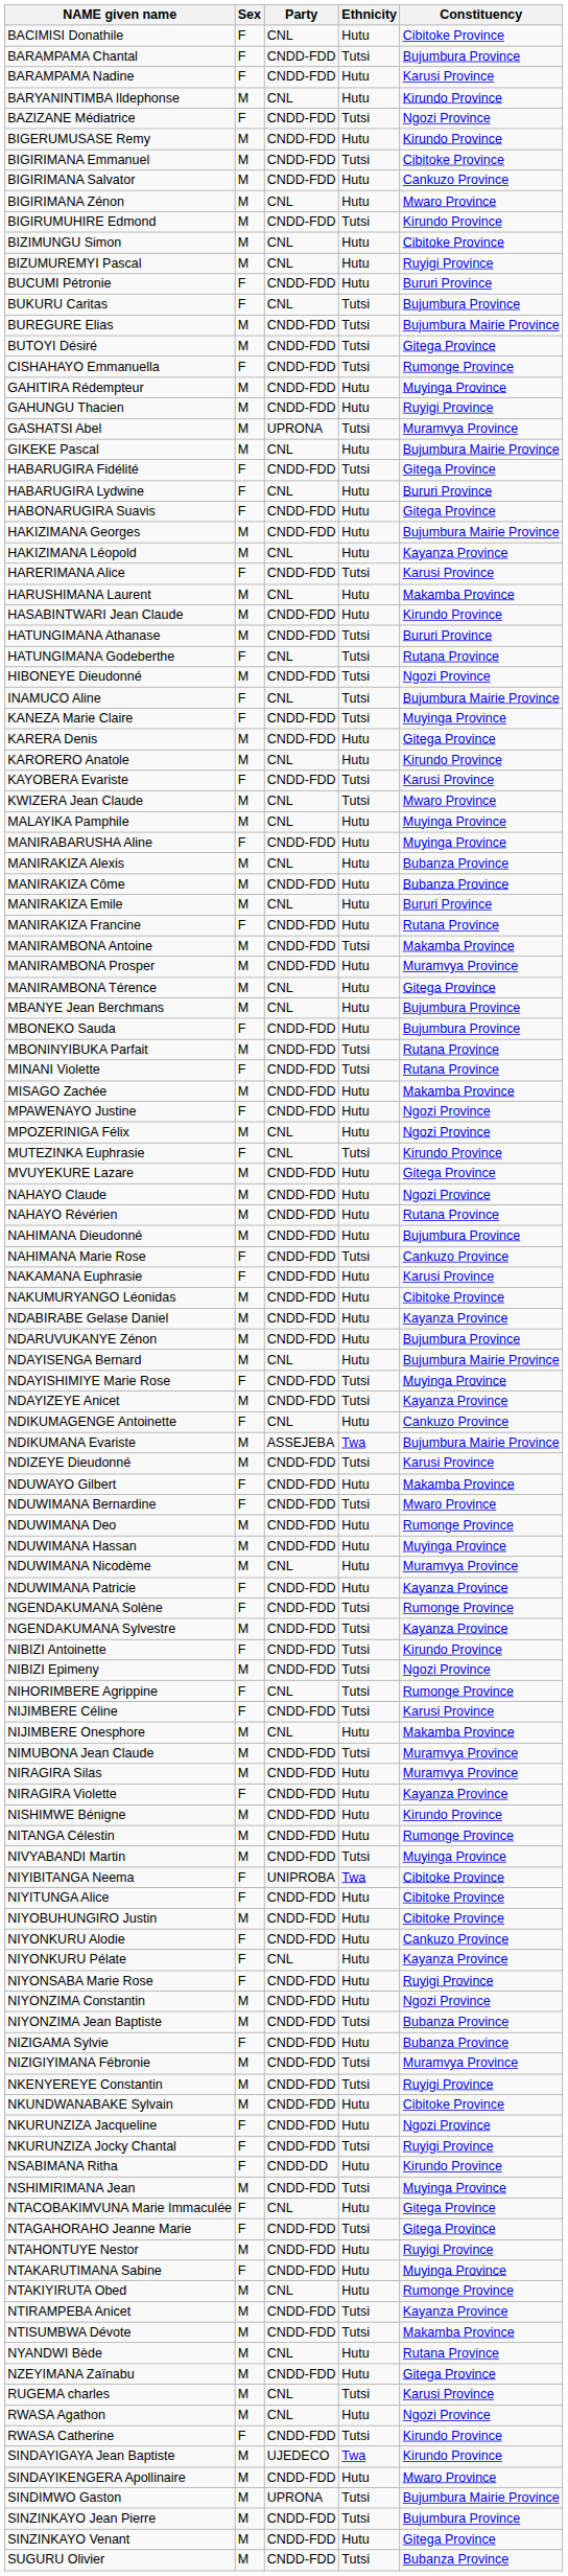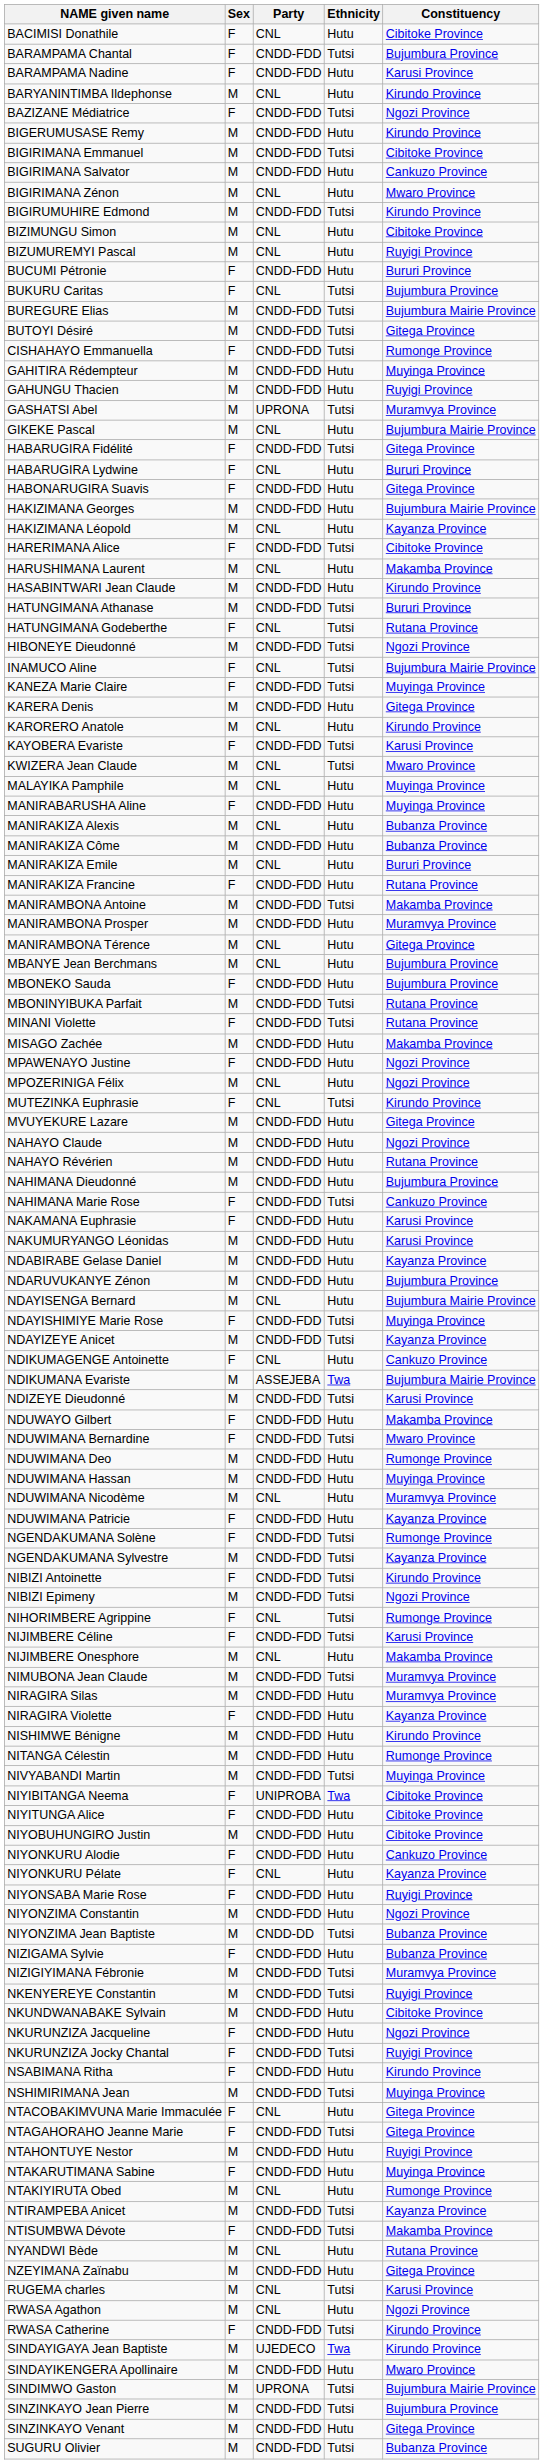 <table class="wikitable sortable">
 <tr>
 <th>NAME given name</th>
 <th>Sex</th>
 <th>Party</th>
 <th>Ethnicity</th>
 <th>Constituency</th>
 </tr>
 <tr>
 <td>BACIMISI Donathile</td>
 <td>F</td>
 <td>CNL</td>
 <td>Hutu</td>
 <td><a href='#'>Cibitoke Province</a></td>
 </tr>
 <tr>
 <td>BARAMPAMA Chantal</td>
 <td>F</td>
 <td>CNDD-FDD</td>
 <td>Tutsi</td>
 <td><a href='#'>Bujumbura Province</a></td>
 </tr>
 <tr>
 <td>BARAMPAMA Nadine</td>
 <td>F</td>
 <td>CNDD-FDD</td>
 <td>Hutu</td>
 <td><a href='#'>Karusi Province</a></td>
 </tr>
 <tr>
 <td>BARYANINTIMBA Ildephonse</td>
 <td>M</td>
 <td>CNL</td>
 <td>Hutu</td>
 <td><a href='#'>Kirundo Province</a></td>
 </tr>
 <tr>
 <td>BAZIZANE Médiatrice</td>
 <td>F</td>
 <td>CNDD-FDD</td>
 <td>Tutsi</td>
 <td><a href='#'>Ngozi Province</a></td>
 </tr>
 <tr>
 <td>BIGERUMUSASE Remy</td>
 <td>M</td>
 <td>CNDD-FDD</td>
 <td>Hutu</td>
 <td><a href='#'>Kirundo Province</a></td>
 </tr>
 <tr>
 <td>BIGIRIMANA Emmanuel</td>
 <td>M</td>
 <td>CNDD-FDD</td>
 <td>Tutsi</td>
 <td><a href='#'>Cibitoke Province</a></td>
 </tr>
 <tr>
 <td>BIGIRIMANA Salvator</td>
 <td>M</td>
 <td>CNDD-FDD</td>
 <td>Hutu</td>
 <td><a href='#'>Cankuzo Province</a></td>
 </tr>
 <tr>
 <td>BIGIRIMANA Zénon</td>
 <td>M</td>
 <td>CNL</td>
 <td>Hutu</td>
 <td><a href='#'>Mwaro Province</a></td>
 </tr>
 <tr>
 <td>BIGIRUMUHIRE Edmond</td>
 <td>M</td>
 <td>CNDD-FDD</td>
 <td>Tutsi</td>
 <td><a href='#'>Kirundo Province</a></td>
 </tr>
 <tr>
 <td>BIZIMUNGU Simon</td>
 <td>M</td>
 <td>CNL</td>
 <td>Hutu</td>
 <td><a href='#'>Cibitoke Province</a></td>
 </tr>
 <tr>
 <td>BIZUMUREMYI Pascal</td>
 <td>M</td>
 <td>CNL</td>
 <td>Hutu</td>
 <td><a href='#'>Ruyigi Province</a></td>
 </tr>
 <tr>
 <td>BUCUMI Pétronie</td>
 <td>F</td>
 <td>CNDD-FDD</td>
 <td>Hutu</td>
 <td><a href='#'>Bururi Province</a></td>
 </tr>
 <tr>
 <td>BUKURU Caritas</td>
 <td>F</td>
 <td>CNL</td>
 <td>Tutsi</td>
 <td><a href='#'>Bujumbura Province</a></td>
 </tr>
 <tr>
 <td>BUREGURE Elias</td>
 <td>M</td>
 <td>CNDD-FDD</td>
 <td>Tutsi</td>
 <td><a href='#'>Bujumbura Mairie Province</a></td>
 </tr>
 <tr>
 <td>BUTOYI Désiré</td>
 <td>M</td>
 <td>CNDD-FDD</td>
 <td>Tutsi</td>
 <td><a href='#'>Gitega Province</a></td>
 </tr>
 <tr>
 <td>CISHAHAYO Emmanuella</td>
 <td>F</td>
 <td>CNDD-FDD</td>
 <td>Tutsi</td>
 <td><a href='#'>Rumonge Province</a></td>
 </tr>
 <tr>
 <td>GAHITIRA Rédempteur</td>
 <td>M</td>
 <td>CNDD-FDD</td>
 <td>Hutu</td>
 <td><a href='#'>Muyinga Province</a></td>
 </tr>
 <tr>
 <td>GAHUNGU Thacien</td>
 <td>M</td>
 <td>CNDD-FDD</td>
 <td>Hutu</td>
 <td><a href='#'>Ruyigi Province</a></td>
 </tr>
 <tr>
 <td>GASHATSI Abel</td>
 <td>M</td>
 <td>UPRONA</td>
 <td>Tutsi</td>
 <td><a href='#'>Muramvya Province</a></td>
 </tr>
 <tr>
 <td>GIKEKE Pascal</td>
 <td>M</td>
 <td>CNL</td>
 <td>Hutu</td>
 <td><a href='#'>Bujumbura Mairie Province</a></td>
 </tr>
 <tr>
 <td>HABARUGIRA Fidélité</td>
 <td>F</td>
 <td>CNDD-FDD</td>
 <td>Tutsi</td>
 <td><a href='#'>Gitega Province</a></td>
 </tr>
 <tr>
 <td>HABARUGIRA Lydwine</td>
 <td>F</td>
 <td>CNL</td>
 <td>Hutu</td>
 <td><a href='#'>Bururi Province</a></td>
 </tr>
 <tr>
 <td>HABONARUGIRA Suavis</td>
 <td>F</td>
 <td>CNDD-FDD</td>
 <td>Hutu</td>
 <td><a href='#'>Gitega Province</a></td>
 </tr>
 <tr>
 <td>HAKIZIMANA Georges</td>
 <td>M</td>
 <td>CNDD-FDD</td>
 <td>Hutu</td>
 <td><a href='#'>Bujumbura Mairie Province</a></td>
 </tr>
 <tr>
 <td>HAKIZIMANA Léopold</td>
 <td>M</td>
 <td>CNL</td>
 <td>Hutu</td>
 <td><a href='#'>Kayanza Province</a></td>
 </tr>
 <tr>
 <td>HARERIMANA Alice</td>
 <td>F</td>
 <td>CNDD-FDD</td>
 <td>Tutsi</td>
-<td><a href='#'>Karusi Province</a></td>
+<td><a href='#'>Cibitoke Province</a></td>
 </tr>
 <tr>
 <td>HARUSHIMANA Laurent</td>
 <td>M</td>
 <td>CNL</td>
 <td>Hutu</td>
 <td><a href='#'>Makamba Province</a></td>
 </tr>
 <tr>
 <td>HASABINTWARI Jean Claude</td>
 <td>M</td>
 <td>CNDD-FDD</td>
 <td>Hutu</td>
 <td><a href='#'>Kirundo Province</a></td>
 </tr>
 <tr>
 <td>HATUNGIMANA Athanase</td>
 <td>M</td>
 <td>CNDD-FDD</td>
 <td>Tutsi</td>
 <td><a href='#'>Bururi Province</a></td>
 </tr>
 <tr>
 <td>HATUNGIMANA Godeberthe</td>
 <td>F</td>
 <td>CNL</td>
 <td>Tutsi</td>
 <td><a href='#'>Rutana Province</a></td>
 </tr>
 <tr>
 <td>HIBONEYE Dieudonné</td>
 <td>M</td>
 <td>CNDD-FDD</td>
 <td>Tutsi</td>
 <td><a href='#'>Ngozi Province</a></td>
 </tr>
 <tr>
 <td>INAMUCO Aline</td>
 <td>F</td>
 <td>CNL</td>
 <td>Tutsi</td>
 <td><a href='#'>Bujumbura Mairie Province</a></td>
 </tr>
 <tr>
 <td>KANEZA Marie Claire</td>
 <td>F</td>
 <td>CNDD-FDD</td>
 <td>Tutsi</td>
 <td><a href='#'>Muyinga Province</a></td>
 </tr>
 <tr>
 <td>KARERA Denis</td>
 <td>M</td>
 <td>CNDD-FDD</td>
 <td>Hutu</td>
 <td><a href='#'>Gitega Province</a></td>
 </tr>
 <tr>
 <td>KARORERO Anatole</td>
 <td>M</td>
 <td>CNL</td>
 <td>Hutu</td>
 <td><a href='#'>Kirundo Province</a></td>
 </tr>
 <tr>
 <td>KAYOBERA Evariste</td>
 <td>F</td>
 <td>CNDD-FDD</td>
 <td>Tutsi</td>
 <td><a href='#'>Karusi Province</a></td>
 </tr>
 <tr>
 <td>KWIZERA Jean Claude</td>
 <td>M</td>
 <td>CNL</td>
 <td>Tutsi</td>
 <td><a href='#'>Mwaro Province</a></td>
 </tr>
 <tr>
 <td>MALAYIKA Pamphile</td>
 <td>M</td>
 <td>CNL</td>
 <td>Hutu</td>
 <td><a href='#'>Muyinga Province</a></td>
 </tr>
 <tr>
 <td>MANIRABARUSHA Aline</td>
 <td>F</td>
 <td>CNDD-FDD</td>
 <td>Hutu</td>
 <td><a href='#'>Muyinga Province</a></td>
 </tr>
 <tr>
 <td>MANIRAKIZA Alexis</td>
 <td>M</td>
 <td>CNL</td>
 <td>Hutu</td>
 <td><a href='#'>Bubanza Province</a></td>
 </tr>
 <tr>
 <td>MANIRAKIZA Côme</td>
 <td>M</td>
 <td>CNDD-FDD</td>
 <td>Hutu</td>
 <td><a href='#'>Bubanza Province</a></td>
 </tr>
 <tr>
 <td>MANIRAKIZA Emile</td>
 <td>M</td>
 <td>CNL</td>
 <td>Hutu</td>
 <td><a href='#'>Bururi Province</a></td>
 </tr>
 <tr>
 <td>MANIRAKIZA Francine</td>
 <td>F</td>
 <td>CNDD-FDD</td>
 <td>Hutu</td>
 <td><a href='#'>Rutana Province</a></td>
 </tr>
 <tr>
 <td>MANIRAMBONA Antoine</td>
 <td>M</td>
 <td>CNDD-FDD</td>
 <td>Tutsi</td>
 <td><a href='#'>Makamba Province</a></td>
 </tr>
 <tr>
 <td>MANIRAMBONA Prosper</td>
 <td>M</td>
 <td>CNDD-FDD</td>
 <td>Hutu</td>
 <td><a href='#'>Muramvya Province</a></td>
 </tr>
 <tr>
 <td>MANIRAMBONA Térence</td>
 <td>M</td>
 <td>CNL</td>
 <td>Hutu</td>
 <td><a href='#'>Gitega Province</a></td>
 </tr>
 <tr>
 <td>MBANYE Jean Berchmans</td>
 <td>M</td>
 <td>CNL</td>
 <td>Hutu</td>
 <td><a href='#'>Bujumbura Province</a></td>
 </tr>
 <tr>
 <td>MBONEKO Sauda</td>
 <td>F</td>
 <td>CNDD-FDD</td>
 <td>Hutu</td>
 <td><a href='#'>Bujumbura Province</a></td>
 </tr>
 <tr>
 <td>MBONINYIBUKA Parfait</td>
 <td>M</td>
 <td>CNDD-FDD</td>
 <td>Tutsi</td>
 <td><a href='#'>Rutana Province</a></td>
 </tr>
 <tr>
 <td>MINANI Violette</td>
 <td>F</td>
 <td>CNDD-FDD</td>
 <td>Tutsi</td>
 <td><a href='#'>Rutana Province</a></td>
 </tr>
 <tr>
 <td>MISAGO Zachée</td>
 <td>M</td>
 <td>CNDD-FDD</td>
 <td>Hutu</td>
 <td><a href='#'>Makamba Province</a></td>
 </tr>
 <tr>
 <td>MPAWENAYO Justine</td>
 <td>F</td>
 <td>CNDD-FDD</td>
 <td>Hutu</td>
 <td><a href='#'>Ngozi Province</a></td>
 </tr>
 <tr>
 <td>MPOZERINIGA Félix</td>
 <td>M</td>
 <td>CNL</td>
 <td>Hutu</td>
 <td><a href='#'>Ngozi Province</a></td>
 </tr>
 <tr>
 <td>MUTEZINKA Euphrasie</td>
 <td>F</td>
 <td>CNL</td>
 <td>Tutsi</td>
 <td><a href='#'>Kirundo Province</a></td>
 </tr>
 <tr>
 <td>MVUYEKURE Lazare</td>
 <td>M</td>
 <td>CNDD-FDD</td>
 <td>Hutu</td>
 <td><a href='#'>Gitega Province</a></td>
 </tr>
 <tr>
 <td>NAHAYO Claude</td>
 <td>M</td>
 <td>CNDD-FDD</td>
 <td>Hutu</td>
 <td><a href='#'>Ngozi Province</a></td>
 </tr>
 <tr>
 <td>NAHAYO Révérien</td>
 <td>M</td>
 <td>CNDD-FDD</td>
 <td>Hutu</td>
 <td><a href='#'>Rutana Province</a></td>
 </tr>
 <tr>
 <td>NAHIMANA Dieudonné</td>
 <td>M</td>
 <td>CNDD-FDD</td>
 <td>Hutu</td>
 <td><a href='#'>Bujumbura Province</a></td>
 </tr>
 <tr>
 <td>NAHIMANA Marie Rose</td>
 <td>F</td>
 <td>CNDD-FDD</td>
 <td>Tutsi</td>
 <td><a href='#'>Cankuzo Province</a></td>
 </tr>
 <tr>
 <td>NAKAMANA Euphrasie</td>
 <td>F</td>
 <td>CNDD-FDD</td>
 <td>Hutu</td>
 <td><a href='#'>Karusi Province</a></td>
 </tr>
 <tr>
 <td>NAKUMURYANGO Léonidas</td>
 <td>M</td>
 <td>CNDD-FDD</td>
 <td>Hutu</td>
-<td><a href='#'>Cibitoke Province</a></td>
+<td><a href='#'>Karusi Province</a></td>
 </tr>
 <tr>
 <td>NDABIRABE Gelase Daniel</td>
 <td>M</td>
 <td>CNDD-FDD</td>
 <td>Hutu</td>
 <td><a href='#'>Kayanza Province</a></td>
 </tr>
 <tr>
 <td>NDARUVUKANYE Zénon</td>
 <td>M</td>
 <td>CNDD-FDD</td>
 <td>Hutu</td>
 <td><a href='#'>Bujumbura Province</a></td>
 </tr>
 <tr>
 <td>NDAYISENGA Bernard</td>
 <td>M</td>
 <td>CNL</td>
 <td>Hutu</td>
 <td><a href='#'>Bujumbura Mairie Province</a></td>
 </tr>
 <tr>
 <td>NDAYISHIMIYE Marie Rose</td>
 <td>F</td>
 <td>CNDD-FDD</td>
 <td>Tutsi</td>
 <td><a href='#'>Muyinga Province</a></td>
 </tr>
 <tr>
 <td>NDAYIZEYE Anicet</td>
 <td>M</td>
 <td>CNDD-FDD</td>
 <td>Tutsi</td>
 <td><a href='#'>Kayanza Province</a></td>
 </tr>
 <tr>
 <td>NDIKUMAGENGE Antoinette</td>
 <td>F</td>
 <td>CNL</td>
 <td>Hutu</td>
 <td><a href='#'>Cankuzo Province</a></td>
 </tr>
 <tr>
 <td>NDIKUMANA Evariste</td>
 <td>M</td>
 <td>ASSEJEBA</td>
 <td><a href='#'>Twa</a></td>
 <td><a href='#'>Bujumbura Mairie Province</a></td>
 </tr>
 <tr>
 <td>NDIZEYE Dieudonné</td>
 <td>M</td>
 <td>CNDD-FDD</td>
 <td>Tutsi</td>
 <td><a href='#'>Karusi Province</a></td>
 </tr>
 <tr>
 <td>NDUWAYO Gilbert</td>
 <td>F</td>
 <td>CNDD-FDD</td>
 <td>Hutu</td>
 <td><a href='#'>Makamba Province</a></td>
 </tr>
 <tr>
 <td>NDUWIMANA Bernardine</td>
 <td>F</td>
 <td>CNDD-FDD</td>
 <td>Tutsi</td>
 <td><a href='#'>Mwaro Province</a></td>
 </tr>
 <tr>
 <td>NDUWIMANA Deo</td>
 <td>M</td>
 <td>CNDD-FDD</td>
 <td>Hutu</td>
 <td><a href='#'>Rumonge Province</a></td>
 </tr>
 <tr>
 <td>NDUWIMANA Hassan</td>
 <td>M</td>
 <td>CNDD-FDD</td>
 <td>Hutu</td>
 <td><a href='#'>Muyinga Province</a></td>
 </tr>
 <tr>
 <td>NDUWIMANA Nicodème</td>
 <td>M</td>
 <td>CNL</td>
 <td>Hutu</td>
 <td><a href='#'>Muramvya Province</a></td>
 </tr>
 <tr>
 <td>NDUWIMANA Patricie</td>
 <td>F</td>
 <td>CNDD-FDD</td>
 <td>Hutu</td>
 <td><a href='#'>Kayanza Province</a></td>
 </tr>
 <tr>
 <td>NGENDAKUMANA Solène</td>
 <td>F</td>
 <td>CNDD-FDD</td>
 <td>Tutsi</td>
 <td><a href='#'>Rumonge Province</a></td>
 </tr>
 <tr>
 <td>NGENDAKUMANA Sylvestre</td>
 <td>M</td>
 <td>CNDD-FDD</td>
 <td>Tutsi</td>
 <td><a href='#'>Kayanza Province</a></td>
 </tr>
 <tr>
 <td>NIBIZI Antoinette</td>
 <td>F</td>
 <td>CNDD-FDD</td>
 <td>Tutsi</td>
 <td><a href='#'>Kirundo Province</a></td>
 </tr>
 <tr>
 <td>NIBIZI Epimeny</td>
 <td>M</td>
 <td>CNDD-FDD</td>
 <td>Tutsi</td>
 <td><a href='#'>Ngozi Province</a></td>
 </tr>
 <tr>
 <td>NIHORIMBERE Agrippine</td>
 <td>F</td>
 <td>CNL</td>
 <td>Tutsi</td>
 <td><a href='#'>Rumonge Province</a></td>
 </tr>
 <tr>
 <td>NIJIMBERE Céline</td>
 <td>F</td>
 <td>CNDD-FDD</td>
 <td>Tutsi</td>
 <td><a href='#'>Karusi Province</a></td>
 </tr>
 <tr>
 <td>NIJIMBERE Onesphore</td>
 <td>M</td>
 <td>CNL</td>
 <td>Hutu</td>
 <td><a href='#'>Makamba Province</a></td>
 </tr>
 <tr>
 <td>NIMUBONA Jean Claude</td>
 <td>M</td>
 <td>CNDD-FDD</td>
 <td>Tutsi</td>
 <td><a href='#'>Muramvya Province</a></td>
 </tr>
 <tr>
 <td>NIRAGIRA Silas</td>
 <td>M</td>
 <td>CNDD-FDD</td>
 <td>Hutu</td>
 <td><a href='#'>Muramvya Province</a></td>
 </tr>
 <tr>
 <td>NIRAGIRA Violette</td>
 <td>F</td>
 <td>CNDD-FDD</td>
 <td>Hutu</td>
 <td><a href='#'>Kayanza Province</a></td>
 </tr>
 <tr>
 <td>NISHIMWE Bénigne</td>
 <td>M</td>
 <td>CNDD-FDD</td>
 <td>Hutu</td>
 <td><a href='#'>Kirundo Province</a></td>
 </tr>
 <tr>
 <td>NITANGA Célestin</td>
 <td>M</td>
 <td>CNDD-FDD</td>
 <td>Hutu</td>
 <td><a href='#'>Rumonge Province</a></td>
 </tr>
 <tr>
 <td>NIVYABANDI Martin</td>
 <td>M</td>
 <td>CNDD-FDD</td>
 <td>Tutsi</td>
 <td><a href='#'>Muyinga Province</a></td>
 </tr>
 <tr>
 <td>NIYIBITANGA Neema</td>
 <td>F</td>
 <td>UNIPROBA</td>
 <td><a href='#'>Twa</a></td>
 <td><a href='#'>Cibitoke Province</a></td>
 </tr>
 <tr>
 <td>NIYITUNGA Alice</td>
 <td>F</td>
 <td>CNDD-FDD</td>
 <td>Hutu</td>
 <td><a href='#'>Cibitoke Province</a></td>
 </tr>
 <tr>
 <td>NIYOBUHUNGIRO Justin</td>
 <td>M</td>
 <td>CNDD-FDD</td>
 <td>Hutu</td>
 <td><a href='#'>Cibitoke Province</a></td>
 </tr>
 <tr>
 <td>NIYONKURU Alodie</td>
 <td>F</td>
 <td>CNDD-FDD</td>
 <td>Hutu</td>
 <td><a href='#'>Cankuzo Province</a></td>
 </tr>
 <tr>
 <td>NIYONKURU Pélate</td>
 <td>F</td>
 <td>CNL</td>
 <td>Hutu</td>
 <td><a href='#'>Kayanza Province</a></td>
 </tr>
 <tr>
 <td>NIYONSABA Marie Rose</td>
 <td>F</td>
 <td>CNDD-FDD</td>
 <td>Hutu</td>
 <td><a href='#'>Ruyigi Province</a></td>
 </tr>
 <tr>
 <td>NIYONZIMA Constantin</td>
 <td>M</td>
 <td>CNDD-FDD</td>
 <td>Hutu</td>
 <td><a href='#'>Ngozi Province</a></td>
 </tr>
 <tr>
 <td>NIYONZIMA Jean Baptiste</td>
 <td>M</td>
-<td>CNDD-FDD</td>
+<td>CNDD-DD</td>
 <td>Tutsi</td>
 <td><a href='#'>Bubanza Province</a></td>
 </tr>
 <tr>
 <td>NIZIGAMA Sylvie</td>
 <td>F</td>
 <td>CNDD-FDD</td>
 <td>Hutu</td>
 <td><a href='#'>Bubanza Province</a></td>
 </tr>
 <tr>
 <td>NIZIGIYIMANA Fébronie</td>
 <td>M</td>
 <td>CNDD-FDD</td>
 <td>Tutsi</td>
 <td><a href='#'>Muramvya Province</a></td>
 </tr>
 <tr>
 <td>NKENYEREYE Constantin</td>
 <td>M</td>
 <td>CNDD-FDD</td>
 <td>Tutsi</td>
 <td><a href='#'>Ruyigi Province</a></td>
 </tr>
 <tr>
 <td>NKUNDWANABAKE Sylvain</td>
 <td>M</td>
 <td>CNDD-FDD</td>
 <td>Hutu</td>
 <td><a href='#'>Cibitoke Province</a></td>
 </tr>
 <tr>
 <td>NKURUNZIZA Jacqueline</td>
 <td>F</td>
 <td>CNDD-FDD</td>
 <td>Hutu</td>
 <td><a href='#'>Ngozi Province</a></td>
 </tr>
 <tr>
 <td>NKURUNZIZA Jocky Chantal</td>
 <td>F</td>
 <td>CNDD-FDD</td>
 <td>Tutsi</td>
 <td><a href='#'>Ruyigi Province</a></td>
 </tr>
 <tr>
 <td>NSABIMANA Ritha</td>
 <td>F</td>
-<td>CNDD-DD</td>
+<td>CNDD-FDD</td>
 <td>Hutu</td>
 <td><a href='#'>Kirundo Province</a></td>
 </tr>
 <tr>
 <td>NSHIMIRIMANA Jean</td>
 <td>M</td>
 <td>CNDD-FDD</td>
 <td>Tutsi</td>
 <td><a href='#'>Muyinga Province</a></td>
 </tr>
 <tr>
 <td>NTACOBAKIMVUNA Marie Immaculée</td>
 <td>F</td>
 <td>CNL</td>
 <td>Hutu</td>
 <td><a href='#'>Gitega Province</a></td>
 </tr>
 <tr>
 <td>NTAGAHORAHO Jeanne Marie</td>
 <td>F</td>
 <td>CNDD-FDD</td>
 <td>Tutsi</td>
 <td><a href='#'>Gitega Province</a></td>
 </tr>
 <tr>
 <td>NTAHONTUYE Nestor</td>
 <td>M</td>
 <td>CNDD-FDD</td>
 <td>Hutu</td>
 <td><a href='#'>Ruyigi Province</a></td>
 </tr>
 <tr>
 <td>NTAKARUTIMANA Sabine</td>
 <td>F</td>
 <td>CNDD-FDD</td>
 <td>Hutu</td>
 <td><a href='#'>Muyinga Province</a></td>
 </tr>
 <tr>
 <td>NTAKIYIRUTA Obed</td>
 <td>M</td>
 <td>CNL</td>
 <td>Hutu</td>
 <td><a href='#'>Rumonge Province</a></td>
 </tr>
 <tr>
 <td>NTIRAMPEBA Anicet</td>
 <td>M</td>
 <td>CNDD-FDD</td>
 <td>Tutsi</td>
 <td><a href='#'>Kayanza Province</a></td>
 </tr>
 <tr>
 <td>NTISUMBWA Dévote</td>
-<td>M</td>
+<td>F</td>
 <td>CNDD-FDD</td>
 <td>Tutsi</td>
 <td><a href='#'>Makamba Province</a></td>
 </tr>
 <tr>
 <td>NYANDWI Bède</td>
 <td>M</td>
 <td>CNL</td>
 <td>Hutu</td>
 <td><a href='#'>Rutana Province</a></td>
 </tr>
 <tr>
 <td>NZEYIMANA Zaïnabu</td>
 <td>M</td>
 <td>CNDD-FDD</td>
 <td>Hutu</td>
 <td><a href='#'>Gitega Province</a></td>
 </tr>
 <tr>
 <td>RUGEMA charles</td>
 <td>M</td>
 <td>CNL</td>
 <td>Tutsi</td>
 <td><a href='#'>Karusi Province</a></td>
 </tr>
 <tr>
 <td>RWASA Agathon</td>
 <td>M</td>
 <td>CNL</td>
 <td>Hutu</td>
 <td><a href='#'>Ngozi Province</a></td>
 </tr>
 <tr>
 <td>RWASA Catherine</td>
 <td>F</td>
 <td>CNDD-FDD</td>
 <td>Tutsi</td>
 <td><a href='#'>Kirundo Province</a></td>
 </tr>
 <tr>
 <td>SINDAYIGAYA Jean Baptiste</td>
 <td>M</td>
 <td>UJEDECO</td>
 <td><a href='#'>Twa</a></td>
 <td><a href='#'>Kirundo Province</a></td>
 </tr>
 <tr>
 <td>SINDAYIKENGERA Apollinaire</td>
 <td>M</td>
 <td>CNDD-FDD</td>
 <td>Hutu</td>
 <td><a href='#'>Mwaro Province</a></td>
 </tr>
 <tr>
 <td>SINDIMWO Gaston</td>
 <td>M</td>
 <td>UPRONA</td>
 <td>Tutsi</td>
 <td><a href='#'>Bujumbura Mairie Province</a></td>
 </tr>
 <tr>
 <td>SINZINKAYO Jean Pierre</td>
 <td>M</td>
 <td>CNDD-FDD</td>
 <td>Tutsi</td>
 <td><a href='#'>Bujumbura Province</a></td>
 </tr>
 <tr>
 <td>SINZINKAYO Venant</td>
 <td>M</td>
 <td>CNDD-FDD</td>
 <td>Hutu</td>
 <td><a href='#'>Gitega Province</a></td>
 </tr>
 <tr>
 <td>SUGURU Olivier</td>
 <td>M</td>
 <td>CNDD-FDD</td>
 <td>Tutsi</td>
 <td><a href='#'>Bubanza Province</a></td>
 </tr>
 </table>
